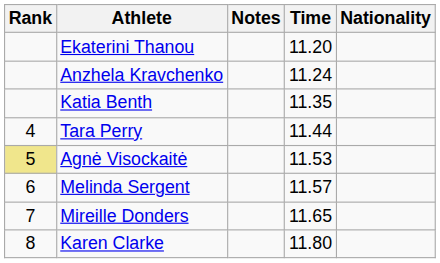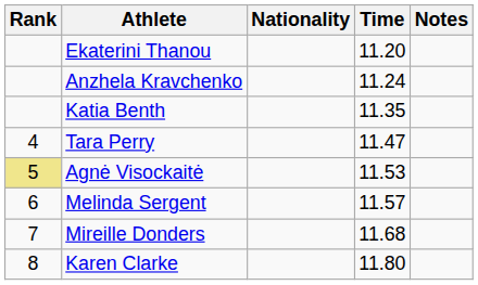 <table class="wikitable sortable" style="text-align:center">
 <tr>
 <th>Rank</th>
 <th>Athlete</th>
+<th>Nationality</th>
+<th>Time</th>
 <th>Notes</th>
-<th>Time</th>
-<th>Nationality</th>
 </tr>
 <tr>
 <td></td>
 <td align=left><a href='#'>Ekaterini Thanou</a></td>
+<td align=left></td>
+<td>11.20</td>
 <td></td>
-<td>11.20</td>
-<td align=left></td>
 </tr>
 <tr>
 <td></td>
 <td align=left><a href='#'>Anzhela Kravchenko</a></td>
+<td align=left></td>
+<td>11.24</td>
 <td></td>
-<td>11.24</td>
-<td align=left></td>
 </tr>
 <tr>
 <td></td>
 <td align=left><a href='#'>Katia Benth</a></td>
+<td align=left></td>
+<td>11.35</td>
 <td></td>
-<td>11.35</td>
-<td align=left></td>
 </tr>
 <tr>
 <td>4</td>
 <td align=left><a href='#'>Tara Perry</a></td>
+<td align=left></td>
+<td>11.47</td>
 <td></td>
-<td>11.44</td>
-<td align=left></td>
 </tr>
 <tr>
 <td style="background: khaki;">5</td>
 <td align=left><a href='#'>Agnė Visockaitė</a></td>
+<td align=left></td>
+<td>11.53</td>
 <td></td>
-<td>11.53</td>
-<td align=left></td>
 </tr>
 <tr>
 <td>6</td>
 <td align=left><a href='#'>Melinda Sergent</a></td>
+<td align=left></td>
+<td>11.57</td>
 <td></td>
-<td>11.57</td>
-<td align=left></td>
 </tr>
 <tr>
 <td>7</td>
 <td align=left><a href='#'>Mireille Donders</a></td>
+<td align=left></td>
+<td>11.68</td>
 <td></td>
-<td>11.65</td>
-<td align=left></td>
 </tr>
 <tr>
 <td>8</td>
 <td align=left><a href='#'>Karen Clarke</a></td>
+<td align=left></td>
+<td>11.80</td>
 <td></td>
-<td>11.80</td>
-<td align=left></td>
 </tr>
 </table>
